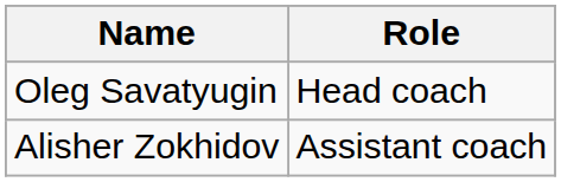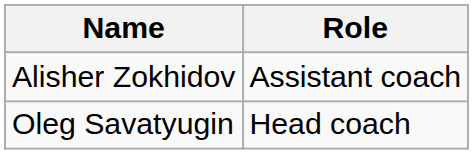 <table class="wikitable">
 <tr>
 <th>Name</th>
 <th>Role</th>
 </tr>
 <tr>
+<td> Alisher Zokhidov</td>
+<td>Assistant coach</td>
+</tr>
+<tr>
 <td> Oleg Savatyugin</td>
 <td>Head coach</td>
 </tr>
-<tr>
-<td> Alisher Zokhidov</td>
-<td>Assistant coach</td>
-</tr>
 </table>
